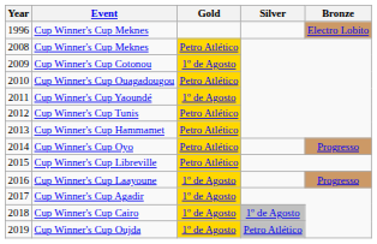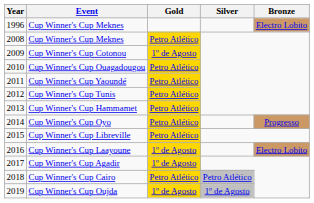 <table class="wikitable" style="text-align:center; font-size:70%;">
 <tr>
 <th>Year</th>
 <th><a href='#'>Event</a></th>
 <th>Gold</th>
 <th>Silver</th>
 <th>Bronze</th>
 </tr>
 <tr>
 <td>1996</td>
 <td align=left><a href='#'>Cup Winner's Cup Meknes</a></td>
 <td></td>
 <td></td>
 <td style="background:#cc9966;"><a href='#'>Electro Lobito</a></td>
 </tr>
 <tr>
 <td>2008</td>
 <td align=left><a href='#'>Cup Winner's Cup Meknes</a></td>
 <td style="background:gold;"><a href='#'>Petro Atlético</a></td>
 </tr>
 <tr>
 <td>2009</td>
 <td align=left><a href='#'>Cup Winner's Cup Cotonou</a></td>
 <td style="background:gold;"><a href='#'>1º de Agosto</a></td>
 </tr>
 <tr>
 <td>2010</td>
 <td align=left><a href='#'>Cup Winner's Cup Ouagadougou</a></td>
 <td style="background:gold;"><a href='#'>Petro Atlético</a></td>
 </tr>
 <tr>
 <td>2011</td>
 <td align=left><a href='#'>Cup Winner's Cup Yaoundé</a></td>
-<td style="background:gold;"><a href='#'>1º de Agosto</a></td>
+<td style="background:gold;"><a href='#'>Petro Atlético</a></td>
 </tr>
 <tr>
 <td>2012</td>
 <td align=left><a href='#'>Cup Winner's Cup Tunis</a></td>
 <td style="background:gold;"><a href='#'>Petro Atlético</a></td>
 </tr>
 <tr>
 <td>2013</td>
 <td align=left><a href='#'>Cup Winner's Cup Hammamet</a></td>
 <td style="background:gold;"><a href='#'>Petro Atlético</a></td>
 </tr>
 <tr>
 <td>2014</td>
 <td align=left><a href='#'>Cup Winner's Cup Oyo</a></td>
 <td style="background:gold;"><a href='#'>Petro Atlético</a></td>
 <td></td>
 <td align=center style="background:#cc9966;"><a href='#'>Progresso</a></td>
 </tr>
 <tr>
 <td>2015</td>
 <td align=left><a href='#'>Cup Winner's Cup Libreville</a></td>
 <td style="background:gold;"><a href='#'>Petro Atlético</a></td>
 </tr>
 <tr>
 <td>2016</td>
 <td align=left><a href='#'>Cup Winner's Cup Laayoune</a></td>
 <td style="background:gold;"><a href='#'>1º de Agosto</a></td>
 <td></td>
-<td align=center style="background:#cc9966;"><a href='#'>Progresso</a></td>
+<td style="background:#cc9966;"><a href='#'>Electro Lobito</a></td>
 </tr>
 <tr>
 <td>2017</td>
 <td align=left><a href='#'>Cup Winner's Cup Agadir</a></td>
 <td style="background:gold;"><a href='#'>1º de Agosto</a></td>
 </tr>
 <tr>
 <td>2018</td>
 <td align=left><a href='#'>Cup Winner's Cup Cairo</a></td>
-<td style="background:gold;"><a href='#'>1º de Agosto</a></td>
-<td style="background:silver;"><a href='#'>1º de Agosto</a></td>
+<td style="background:gold;"><a href='#'>Petro Atlético</a></td>
+<td style="background:silver;"><a href='#'>Petro Atlético</a></td>
 </tr>
 <tr>
 <td>2019</td>
 <td align=left><a href='#'>Cup Winner's Cup Oujda</a></td>
 <td style="background:gold;"><a href='#'>1º de Agosto</a></td>
-<td style="background:silver;"><a href='#'>Petro Atlético</a></td>
+<td style="background:silver;"><a href='#'>1º de Agosto</a></td>
 </tr>
 </table>
